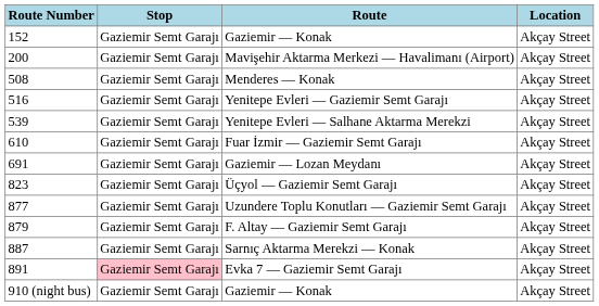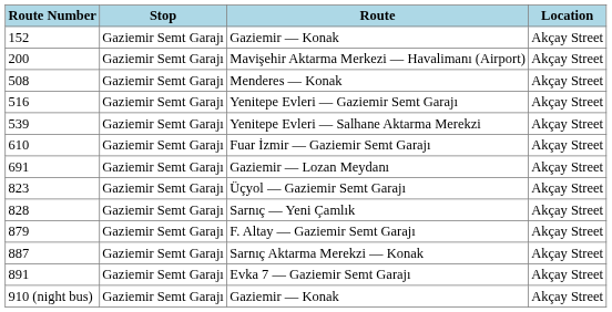 <table class="toccolours" border="1" cellpadding="3" style="margin:1em auto; border-collapse:collapse">
 <tr style="background:lightblue;">
 <th>Route Number</th>
 <th>Stop</th>
 <th>Route</th>
 <th>Location</th>
 </tr>
 <tr>
 <td>152</td>
 <td>Gaziemir Semt Garajı</td>
 <td>Gaziemir — Konak</td>
 <td>Akçay Street</td>
 </tr>
 <tr>
 <td>200 </td>
 <td>Gaziemir Semt Garajı</td>
 <td>Mavişehir Aktarma Merkezi — Havalimanı (Airport)</td>
 <td>Akçay Street</td>
 </tr>
 <tr>
 <td>508</td>
 <td>Gaziemir Semt Garajı</td>
 <td>Menderes — Konak</td>
 <td>Akçay Street</td>
 </tr>
 <tr>
 <td>516</td>
 <td>Gaziemir Semt Garajı</td>
 <td>Yenitepe Evleri — Gaziemir Semt Garajı</td>
 <td>Akçay Street</td>
 </tr>
 <tr>
 <td>539</td>
 <td>Gaziemir Semt Garajı</td>
 <td>Yenitepe Evleri — Salhane Aktarma Merekzi</td>
 <td>Akçay Street</td>
 </tr>
 <tr>
 <td>610</td>
 <td>Gaziemir Semt Garajı</td>
 <td>Fuar İzmir — Gaziemir Semt Garajı</td>
 <td>Akçay Street</td>
 </tr>
 <tr>
 <td>691</td>
 <td>Gaziemir Semt Garajı</td>
 <td>Gaziemir — Lozan Meydanı</td>
 <td>Akçay Street</td>
 </tr>
 <tr>
 <td>823</td>
 <td>Gaziemir Semt Garajı</td>
 <td>Üçyol — Gaziemir Semt Garajı</td>
 <td>Akçay Street</td>
 </tr>
 <tr>
-<td>877</td>
+<td>828</td>
 <td>Gaziemir Semt Garajı</td>
-<td>Uzundere Toplu Konutları — Gaziemir Semt Garajı</td>
+<td>Sarnıç — Yeni Çamlık</td>
 <td>Akçay Street</td>
 </tr>
 <tr>
 <td>879</td>
 <td>Gaziemir Semt Garajı</td>
 <td>F. Altay — Gaziemir Semt Garajı</td>
 <td>Akçay Street</td>
 </tr>
 <tr>
 <td>887</td>
 <td>Gaziemir Semt Garajı</td>
 <td>Sarnıç Aktarma Merekzi — Konak</td>
 <td>Akçay Street</td>
 </tr>
 <tr>
 <td>891</td>
-<td style="background: pink;">Gaziemir Semt Garajı</td>
+<td>Gaziemir Semt Garajı</td>
 <td>Evka 7 — Gaziemir Semt Garajı</td>
 <td>Akçay Street</td>
 </tr>
 <tr>
 <td>910 (night bus)</td>
 <td>Gaziemir Semt Garajı</td>
 <td>Gaziemir — Konak</td>
 <td>Akçay Street</td>
 </tr>
 </table>
